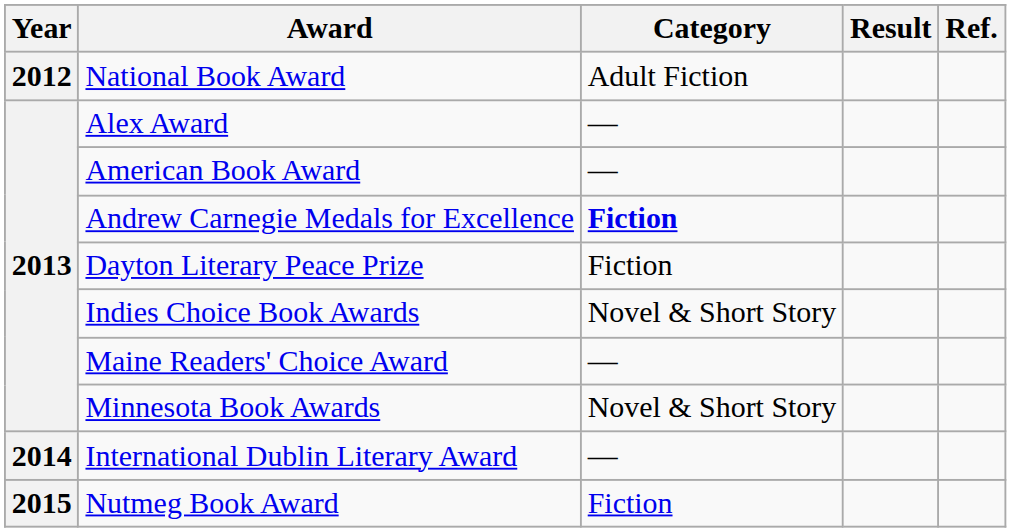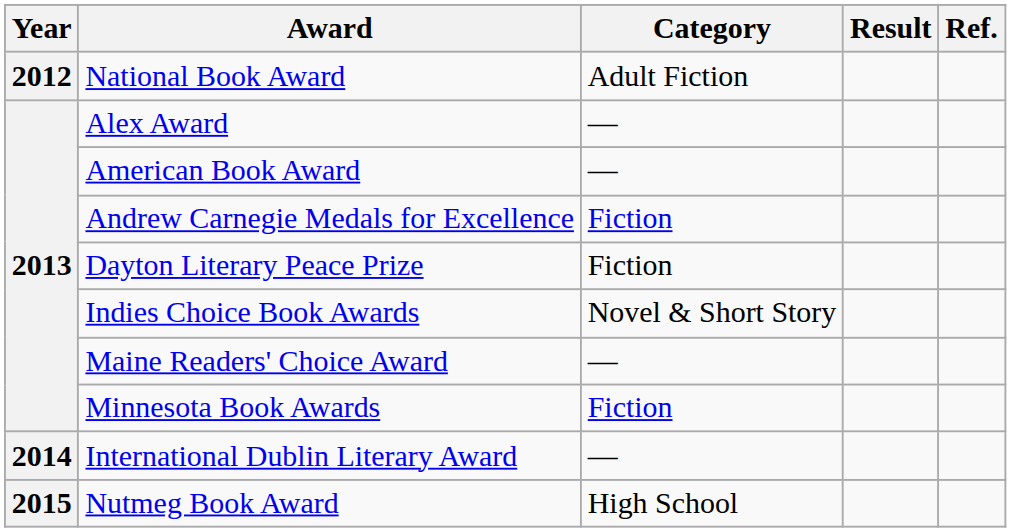 <table class="wikitable sortable">
 <tr>
 <th>Year</th>
 <th>Award</th>
 <th>Category</th>
 <th>Result</th>
 <th>Ref.</th>
 </tr>
 <tr>
 <th>2012</th>
 <td><a href='#'>National Book Award</a></td>
 <td>Adult Fiction</td>
 <td></td>
 <td></td>
 </tr>
 <tr>
 <th rowspan="7">2013</th>
 <td><a href='#'>Alex Award</a></td>
 <td>—</td>
 <td></td>
 <td></td>
 </tr>
 <tr>
 <td><a href='#'>American Book Award</a></td>
 <td>—</td>
 <td></td>
 <td></td>
 </tr>
 <tr>
 <td><a href='#'>Andrew Carnegie Medals for Excellence</a></td>
-<td><strong><a href='#'>Fiction</a></strong></td>
+<td><a href='#'>Fiction</a></td>
 <td></td>
 <td></td>
 </tr>
 <tr>
 <td><a href='#'>Dayton Literary Peace Prize</a></td>
 <td>Fiction</td>
 <td></td>
 <td></td>
 </tr>
 <tr>
 <td><a href='#'>Indies Choice Book Awards</a></td>
 <td>Novel & Short Story</td>
 <td></td>
 <td></td>
 </tr>
 <tr>
 <td><a href='#'>Maine Readers' Choice Award</a></td>
 <td>—</td>
 <td></td>
 <td></td>
 </tr>
 <tr>
 <td><a href='#'>Minnesota Book Awards</a></td>
-<td>Novel & Short Story</td>
+<td><a href='#'>Fiction</a></td>
 <td></td>
 <td></td>
 </tr>
 <tr>
 <th>2014</th>
 <td><a href='#'>International Dublin Literary Award</a></td>
 <td>—</td>
 <td></td>
 <td></td>
 </tr>
 <tr>
 <th>2015</th>
 <td><a href='#'>Nutmeg Book Award</a></td>
-<td><a href='#'>Fiction</a></td>
+<td>High School</td>
 <td></td>
 <td></td>
 </tr>
 </table>
